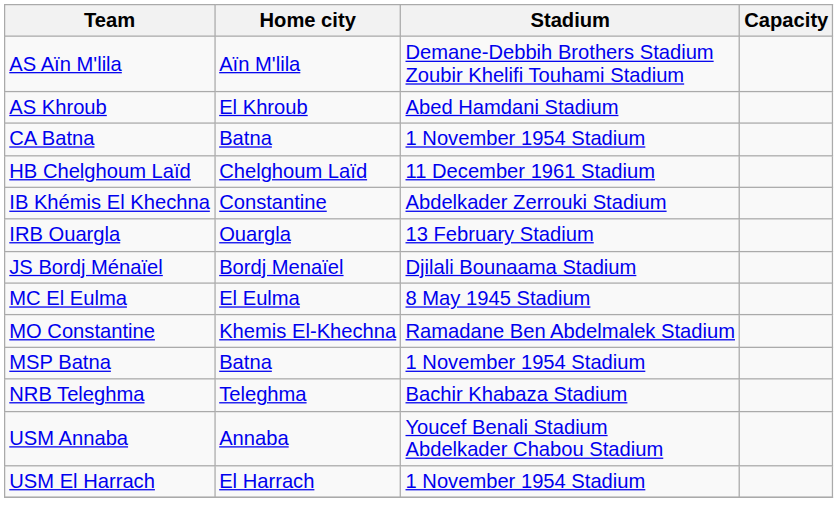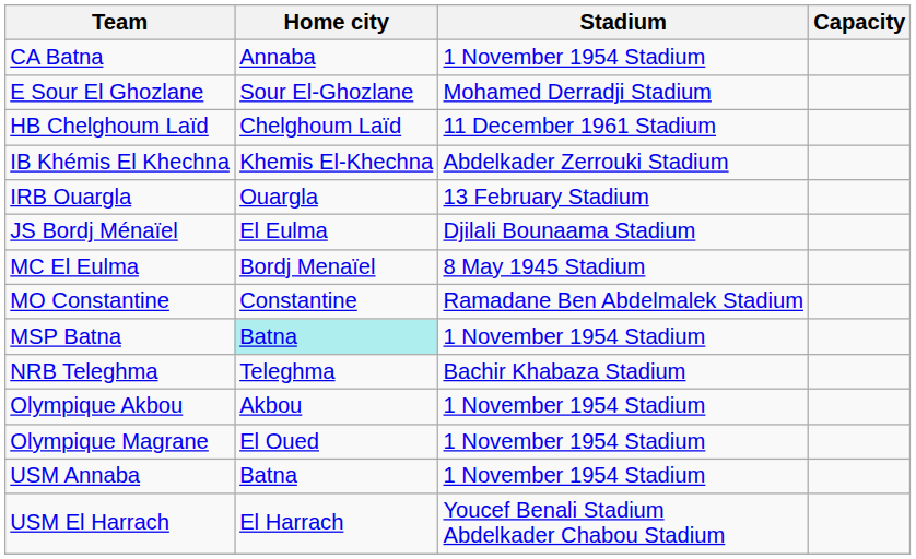 <table class="wikitable sortable">
 <tr>
 <th>Team</th>
 <th>Home city</th>
 <th>Stadium</th>
 <th>Capacity</th>
 </tr>
 <tr>
-<td><a href='#'>AS Aïn M'lila</a></td>
-<td><a href='#'>Aïn M'lila</a></td>
-<td><a href='#'>Demane-Debbih Brothers Stadium</a><br><a href='#'>Zoubir Khelifi Touhami Stadium</a></td>
-<td style="text-align:center"><br></td>
-</tr>
-<tr>
-<td><a href='#'>AS Khroub</a></td>
-<td><a href='#'>El Khroub</a></td>
-<td><a href='#'>Abed Hamdani Stadium</a></td>
+<td><a href='#'>CA Batna</a></td>
+<td><a href='#'>Annaba</a></td>
+<td><a href='#'>1 November 1954 Stadium</a></td>
 <td style="text-align:center"></td>
 </tr>
 <tr>
-<td><a href='#'>CA Batna</a></td>
-<td><a href='#'>Batna</a></td>
-<td><a href='#'>1 November 1954 Stadium</a></td>
+<td><a href='#'>E Sour El Ghozlane</a></td>
+<td><a href='#'>Sour El-Ghozlane</a></td>
+<td><a href='#'>Mohamed Derradji Stadium</a></td>
 <td style="text-align:center"></td>
 </tr>
 <tr>
 <td><a href='#'>HB Chelghoum Laïd</a></td>
 <td><a href='#'>Chelghoum Laïd</a></td>
 <td><a href='#'>11 December 1961 Stadium</a></td>
 <td style="text-align:center"></td>
 </tr>
 <tr>
 <td><a href='#'>IB Khémis El Khechna</a></td>
-<td><a href='#'>Constantine</a></td>
+<td><a href='#'>Khemis El-Khechna</a></td>
 <td><a href='#'>Abdelkader Zerrouki Stadium</a></td>
 <td style="text-align:center"></td>
 </tr>
 <tr>
 <td><a href='#'>IRB Ouargla</a></td>
 <td><a href='#'>Ouargla</a></td>
 <td><a href='#'>13 February Stadium</a></td>
 <td style="text-align:center"></td>
 </tr>
 <tr>
 <td><a href='#'>JS Bordj Ménaïel</a></td>
-<td><a href='#'>Bordj Menaïel</a></td>
+<td><a href='#'>El Eulma</a></td>
 <td><a href='#'>Djilali Bounaama Stadium</a></td>
 <td style="text-align:center"></td>
 </tr>
 <tr>
 <td><a href='#'>MC El Eulma</a></td>
-<td><a href='#'>El Eulma</a></td>
+<td><a href='#'>Bordj Menaïel</a></td>
 <td><a href='#'>8 May 1945 Stadium</a></td>
 <td style="text-align:center"></td>
 </tr>
 <tr>
 <td><a href='#'>MO Constantine</a></td>
-<td><a href='#'>Khemis El-Khechna</a></td>
+<td><a href='#'>Constantine</a></td>
 <td><a href='#'>Ramadane Ben Abdelmalek Stadium</a></td>
 <td style="text-align:center"></td>
 </tr>
 <tr>
 <td><a href='#'>MSP Batna</a></td>
-<td><a href='#'>Batna</a></td>
+<td style="background: paleturquoise;"><a href='#'>Batna</a></td>
 <td><a href='#'>1 November 1954 Stadium</a></td>
 <td style="text-align:center"></td>
 </tr>
 <tr>
 <td><a href='#'>NRB Teleghma</a></td>
 <td><a href='#'>Teleghma</a></td>
 <td><a href='#'>Bachir Khabaza Stadium</a></td>
 <td style="text-align:center"></td>
 </tr>
 <tr>
+<td><a href='#'>Olympique Akbou</a></td>
+<td><a href='#'>Akbou</a></td>
+<td><a href='#'>1 November 1954 Stadium</a></td>
+<td style="text-align:center"></td>
+</tr>
+<tr>
+<td><a href='#'>Olympique Magrane</a></td>
+<td><a href='#'>El Oued</a></td>
+<td><a href='#'>1 November 1954 Stadium</a></td>
+<td style="text-align:center"></td>
+</tr>
+<tr>
 <td><a href='#'>USM Annaba</a></td>
-<td><a href='#'>Annaba</a></td>
-<td><a href='#'>Youcef Benali Stadium</a><br><a href='#'>Abdelkader Chabou Stadium</a></td>
+<td><a href='#'>Batna</a></td>
+<td><a href='#'>1 November 1954 Stadium</a></td>
 <td style="text-align:center"><br></td>
 </tr>
 <tr>
 <td><a href='#'>USM El Harrach</a></td>
 <td><a href='#'>El Harrach</a></td>
-<td><a href='#'>1 November 1954 Stadium</a></td>
+<td><a href='#'>Youcef Benali Stadium</a><br><a href='#'>Abdelkader Chabou Stadium</a></td>
 <td style="text-align:center"></td>
 </tr>
 <tr>
 </tr>
 </table>
